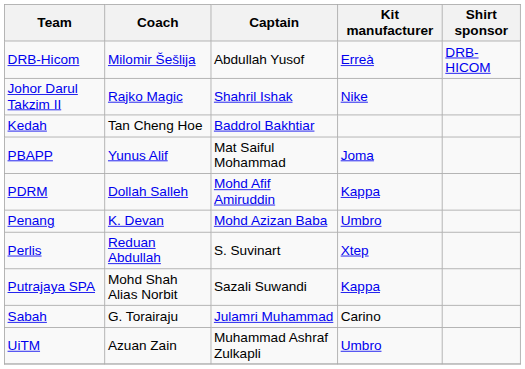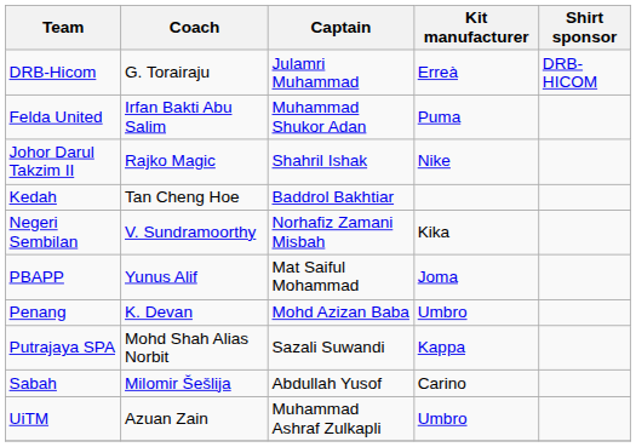 <table class="wikitable sortable" style="text-align: left;">
 <tr>
 <th>Team</th>
 <th>Coach</th>
 <th>Captain</th>
 <th>Kit manufacturer</th>
 <th>Shirt sponsor</th>
 </tr>
 <tr>
 <td><a href='#'>DRB-Hicom</a></td>
-<td> <a href='#'>Milomir Šešlija</a></td>
-<td> Abdullah Yusof</td>
+<td> G. Torairaju</td>
+<td> <a href='#'>Julamri Muhammad</a></td>
 <td><a href='#'>Erreà</a></td>
 <td><a href='#'>DRB-HICOM</a></td>
+</tr>
+<tr>
+<td><a href='#'>Felda United</a></td>
+<td> <a href='#'>Irfan Bakti Abu Salim</a></td>
+<td> <a href='#'>Muhammad Shukor Adan</a></td>
+<td><a href='#'>Puma</a></td>
+<td></td>
 </tr>
 <tr>
 <td><a href='#'>Johor Darul Takzim II</a></td>
 <td> <a href='#'>Rajko Magic</a></td>
 <td> <a href='#'>Shahril Ishak</a></td>
 <td><a href='#'>Nike</a></td>
 <td></td>
 </tr>
 <tr>
 <td><a href='#'>Kedah</a></td>
 <td> Tan Cheng Hoe</td>
 <td> <a href='#'>Baddrol Bakhtiar</a></td>
 <td></td>
 <td></td>
 </tr>
 <tr>
+<td><a href='#'>Negeri Sembilan</a></td>
+<td> <a href='#'>V. Sundramoorthy</a></td>
+<td> <a href='#'>Norhafiz Zamani Misbah</a></td>
+<td>Kika</td>
+<td></td>
+</tr>
+<tr>
 <td><a href='#'>PBAPP</a></td>
 <td> <a href='#'>Yunus Alif</a></td>
 <td> Mat Saiful Mohammad</td>
 <td><a href='#'>Joma</a></td>
 <td></td>
 </tr>
 <tr>
-<td><a href='#'>PDRM</a></td>
-<td> <a href='#'>Dollah Salleh</a></td>
-<td> <a href='#'>Mohd Afif Amiruddin</a></td>
-<td><a href='#'>Kappa</a></td>
-<td> </td>
-</tr>
-<tr>
 <td><a href='#'>Penang</a></td>
 <td> <a href='#'>K. Devan</a></td>
 <td> <a href='#'>Mohd Azizan Baba</a></td>
 <td><a href='#'>Umbro</a></td>
-<td></td>
-</tr>
-<tr>
-<td><a href='#'>Perlis</a></td>
-<td> <a href='#'>Reduan Abdullah</a></td>
-<td> S. Suvinart</td>
-<td><a href='#'>Xtep</a></td>
 <td></td>
 </tr>
 <tr>
 <td><a href='#'>Putrajaya SPA</a></td>
 <td> Mohd Shah Alias Norbit</td>
 <td> Sazali Suwandi</td>
 <td><a href='#'>Kappa</a></td>
 <td></td>
 </tr>
 <tr>
 <td><a href='#'>Sabah</a></td>
-<td> G. Torairaju</td>
-<td> <a href='#'>Julamri Muhammad</a></td>
+<td> <a href='#'>Milomir Šešlija</a></td>
+<td> Abdullah Yusof</td>
 <td>Carino</td>
 <td></td>
 </tr>
 <tr>
 <td><a href='#'>UiTM</a></td>
 <td> Azuan Zain</td>
 <td> Muhammad Ashraf Zulkapli</td>
 <td><a href='#'>Umbro</a></td>
 <td></td>
 </tr>
 <tr>
 </tr>
 </table>
